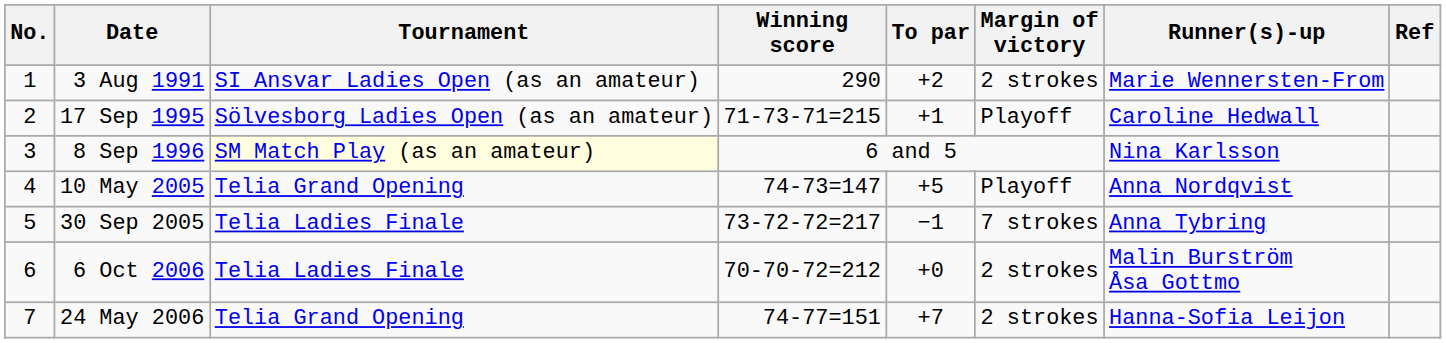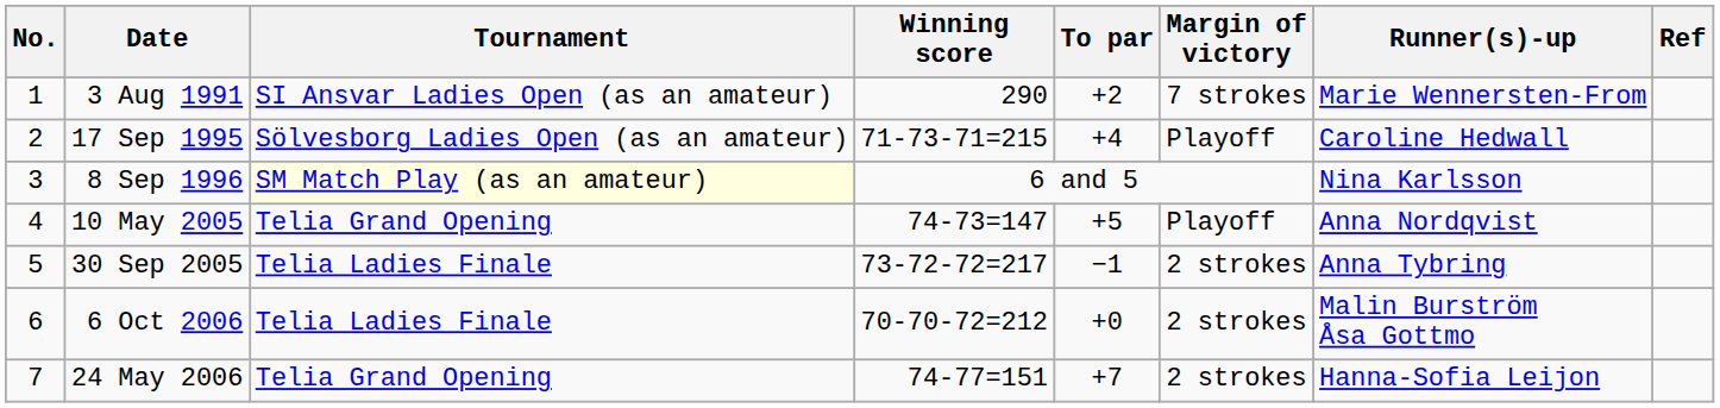 <table class="wikitable" style="font-size:95%;">
 <tr>
 <th>No.</th>
 <th>Date</th>
 <th>Tournament</th>
 <th>Winning<br>score</th>
 <th>To par</th>
 <th>Margin of<br>victory</th>
 <th>Runner(s)-up</th>
 <th>Ref</th>
 </tr>
 <tr>
 <td align=center>1</td>
 <td align=right>3 Aug <a href='#'>1991</a></td>
 <td><a href='#'>SI Ansvar Ladies Open</a> (as an amateur)</td>
 <td align=right>290</td>
 <td align=center>+2</td>
-<td>2 strokes</td>
+<td>7 strokes</td>
 <td> <a href='#'>Marie Wennersten-From</a></td>
 <td></td>
 </tr>
 <tr>
 <td align=center>2</td>
 <td align=right>17 Sep <a href='#'>1995</a></td>
 <td><a href='#'>Sölvesborg Ladies Open</a> (as an amateur)</td>
 <td align=right>71-73-71=215</td>
-<td align=center>+1</td>
+<td align=center>+4</td>
 <td>Playoff</td>
 <td> <a href='#'>Caroline Hedwall</a></td>
 <td></td>
 </tr>
 <tr>
 <td align=center>3</td>
 <td align=right>8 Sep <a href='#'>1996</a></td>
 <td style="background: lightyellow;"><a href='#'>SM Match Play</a> (as an amateur)</td>
 <td align=center colspan=3>6 and 5</td>
 <td> <a href='#'>Nina Karlsson</a></td>
 <td></td>
 </tr>
 <tr>
 <td align=center>4</td>
 <td align=right>10 May <a href='#'>2005</a></td>
 <td><a href='#'>Telia Grand Opening</a></td>
 <td align=right>74-73=147</td>
 <td align=center>+5</td>
 <td>Playoff</td>
 <td> <a href='#'>Anna Nordqvist</a></td>
 <td></td>
 </tr>
 <tr>
 <td align=center>5</td>
 <td align=right>30 Sep 2005</td>
 <td><a href='#'>Telia Ladies Finale</a></td>
 <td align=right>73-72-72=217</td>
 <td align=center>−1</td>
-<td>7 strokes</td>
+<td>2 strokes</td>
 <td> <a href='#'>Anna Tybring</a></td>
 <td></td>
 </tr>
 <tr>
 <td align=center>6</td>
 <td align=right>6 Oct <a href='#'>2006</a></td>
 <td><a href='#'>Telia Ladies Finale</a></td>
 <td align=right>70-70-72=212</td>
 <td align=center>+0</td>
 <td>2 strokes</td>
 <td> <a href='#'>Malin Burström</a><br> <a href='#'>Åsa Gottmo</a></td>
 <td></td>
 </tr>
 <tr>
 <td align=center>7</td>
 <td align=right>24 May 2006</td>
 <td><a href='#'>Telia Grand Opening</a></td>
 <td align=right>74-77=151</td>
 <td align=center>+7</td>
 <td>2 strokes</td>
 <td> <a href='#'>Hanna-Sofia Leijon</a></td>
 <td></td>
 </tr>
 </table>
